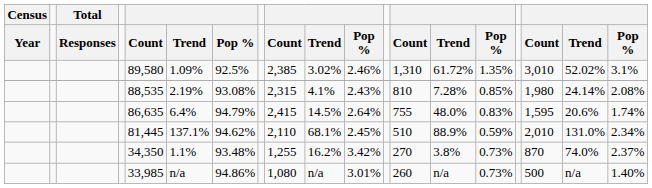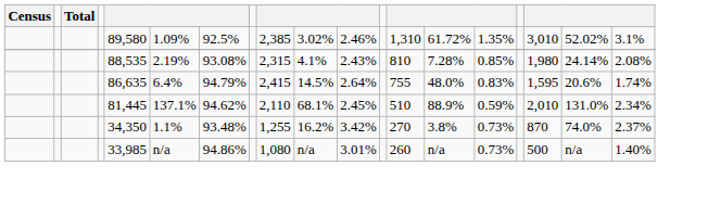 <table class="wikitable">
 <tr>
 <th>Census</th>
 <td></td>
 <th>Total</th>
 <td colspan="1"></td>
 <th colspan="3"></th>
 <td colspan="1"></td>
 <th colspan="3"></th>
 <td colspan="1"></td>
 <th colspan="3"></th>
 <td colspan="1"></td>
 <th colspan="3"></th>
-</tr>
-<tr>
-<th>Year</th>
-<td></td>
-<th>Responses</th>
-<td></td>
-<th>Count</th>
-<th>Trend</th>
-<th>Pop %</th>
-<td></td>
-<th>Count</th>
-<th>Trend</th>
-<th>Pop %</th>
-<td></td>
-<th>Count</th>
-<th>Trend</th>
-<th>Pop %</th>
-<td></td>
-<th>Count</th>
-<th>Trend</th>
-<th>Pop %</th>
 </tr>
 <tr>
 <td></td>
 <td></td>
 <td></td>
 <td></td>
 <td>89,580</td>
 <td> 1.09%</td>
 <td>92.5%</td>
 <td></td>
 <td>2,385</td>
 <td> 3.02%</td>
 <td>2.46%</td>
 <td></td>
 <td>1,310</td>
 <td> 61.72%</td>
 <td>1.35%</td>
 <td></td>
 <td>3,010</td>
 <td> 52.02%</td>
 <td>3.1%</td>
 </tr>
 <tr>
 </tr>
 <tr>
 <td></td>
 <td></td>
 <td></td>
 <td></td>
 <td>88,535</td>
 <td> 2.19%</td>
 <td>93.08%</td>
 <td></td>
 <td>2,315</td>
 <td> 4.1%</td>
 <td>2.43%</td>
 <td></td>
 <td>810</td>
 <td> 7.28%</td>
 <td>0.85%</td>
 <td></td>
 <td>1,980</td>
 <td> 24.14%</td>
 <td>2.08%</td>
 </tr>
 <tr>
 <td></td>
 <td></td>
 <td></td>
 <td></td>
 <td>86,635</td>
 <td> 6.4%</td>
 <td>94.79%</td>
 <td></td>
 <td>2,415</td>
 <td> 14.5%</td>
 <td>2.64%</td>
 <td></td>
 <td>755</td>
 <td> 48.0%</td>
 <td>0.83%</td>
 <td></td>
 <td>1,595</td>
 <td> 20.6%</td>
 <td>1.74%</td>
 </tr>
 <tr>
 <td></td>
 <td></td>
 <td></td>
 <td></td>
 <td>81,445</td>
 <td> 137.1%</td>
 <td>94.62%</td>
 <td></td>
 <td>2,110</td>
 <td> 68.1%</td>
 <td>2.45%</td>
 <td></td>
 <td>510</td>
 <td> 88.9%</td>
 <td>0.59%</td>
 <td></td>
 <td>2,010</td>
 <td> 131.0%</td>
 <td>2.34%</td>
 </tr>
 <tr>
 <td></td>
 <td></td>
 <td></td>
 <td></td>
 <td>34,350</td>
 <td> 1.1%</td>
 <td>93.48%</td>
 <td></td>
 <td>1,255</td>
 <td> 16.2%</td>
 <td>3.42%</td>
 <td></td>
 <td>270</td>
 <td> 3.8%</td>
 <td>0.73%</td>
 <td></td>
 <td>870</td>
 <td> 74.0%</td>
 <td>2.37%</td>
 </tr>
 <tr>
 <td></td>
 <td></td>
 <td></td>
 <td></td>
 <td>33,985</td>
 <td>n/a</td>
 <td>94.86%</td>
 <td></td>
 <td>1,080</td>
 <td>n/a</td>
 <td>3.01%</td>
 <td></td>
 <td>260</td>
 <td>n/a</td>
 <td>0.73%</td>
 <td></td>
 <td>500</td>
 <td>n/a</td>
 <td>1.40%</td>
 </tr>
 </table>
